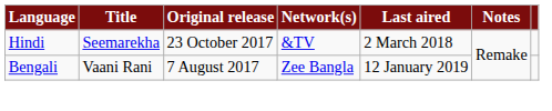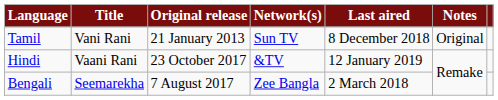 <table class="wikitable sortable" style="margin-right: 0;">
 <tr style="color:white">
 <th style="background:#7b0c0c; ">Language</th>
 <th style="background:#7b0c0c; ">Title</th>
 <th style="background:#7b0c0c; ">Original release</th>
 <th style="background:#7b0c0c; ">Network(s)</th>
 <th style="background:#7b0c0c; ">Last aired</th>
 <th style="background:#7b0c0c; ">Notes</th>
 <th style="background:#7b0c0c; "></th>
 </tr>
 <tr>
+<td><a href='#'>Tamil</a></td>
+<td>Vani Rani</td>
+<td>21 January 2013</td>
+<td><a href='#'>Sun TV</a></td>
+<td>8 December 2018</td>
+<td>Original</td>
+<td></td>
+</tr>
+<tr>
 <td><a href='#'>Hindi</a></td>
-<td><a href='#'>Seemarekha</a></td>
+<td>Vaani Rani</td>
 <td>23 October 2017</td>
 <td><a href='#'>&TV</a></td>
-<td>2 March 2018</td>
+<td>12 January 2019</td>
 <td rowspan="2">Remake</td>
 <td></td>
 </tr>
 <tr>
 <td><a href='#'>Bengali</a></td>
-<td>Vaani Rani</td>
+<td><a href='#'>Seemarekha</a></td>
 <td>7 August 2017</td>
 <td><a href='#'>Zee Bangla</a></td>
-<td>12 January 2019</td>
+<td>2 March 2018</td>
 <td></td>
 </tr>
 </table>
